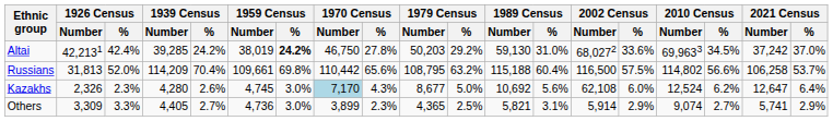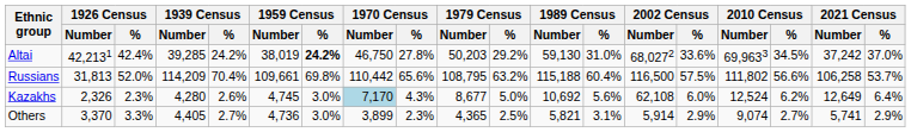 <table class="wikitable" style="text-align: right;">
 <tr style="background:#e0e0e0;">
 <th rowspan="2">Ethnic<br>group</th>
 <th colspan="2">1926 Census</th>
 <th colspan="2">1939 Census</th>
 <th colspan="2">1959 Census</th>
 <th colspan="2">1970 Census</th>
 <th colspan="2">1979 Census</th>
 <th colspan="2">1989 Census</th>
 <th colspan="2">2002 Census</th>
 <th colspan="2">2010 Census</th>
 <th colspan="2">2021 Census</th>
 </tr>
 <tr style="background:#e0e0e0;">
 <th>Number</th>
 <th>%</th>
 <th>Number</th>
 <th>%</th>
 <th>Number</th>
 <th>%</th>
 <th>Number</th>
 <th>%</th>
 <th>Number</th>
 <th>%</th>
 <th>Number</th>
 <th>%</th>
 <th>Number</th>
 <th>%</th>
 <th>Number</th>
 <th>%</th>
 <th>Number</th>
 <th>%</th>
 </tr>
 <tr>
 <td style="text-align:left;"><a href='#'>Altai</a></td>
 <td>42,213<sup>1</sup></td>
 <td>42.4%</td>
 <td>39,285</td>
 <td>24.2%</td>
 <td>38,019</td>
 <td><strong>24.2%</strong></td>
 <td>46,750</td>
 <td>27.8%</td>
 <td>50,203</td>
 <td>29.2%</td>
 <td>59,130</td>
 <td>31.0%</td>
 <td>68,027<sup>2</sup></td>
 <td>33.6%</td>
 <td>69,963<sup>3</sup></td>
 <td>34.5%</td>
 <td>37,242</td>
 <td>37.0%</td>
 </tr>
 <tr>
 <td style="text-align:left;"><a href='#'>Russians</a></td>
 <td>31,813</td>
 <td>52.0%</td>
 <td>114,209</td>
 <td>70.4%</td>
 <td>109,661</td>
 <td>69.8%</td>
 <td>110,442</td>
 <td>65.6%</td>
 <td>108,795</td>
 <td>63.2%</td>
 <td>115,188</td>
 <td>60.4%</td>
 <td>116,500</td>
 <td>57.5%</td>
-<td>114,802</td>
+<td>111,802</td>
 <td>56.6%</td>
 <td>106,258</td>
 <td>53.7%</td>
 </tr>
 <tr>
 <td align="left"><a href='#'>Kazakhs</a></td>
 <td>2,326</td>
 <td>2.3%</td>
 <td>4,280</td>
 <td>2.6%</td>
 <td>4,745</td>
 <td>3.0%</td>
 <td style="background: lightblue;">7,170</td>
 <td>4.3%</td>
 <td>8,677</td>
 <td>5.0%</td>
 <td>10,692</td>
 <td>5.6%</td>
 <td>62,108</td>
 <td>6.0%</td>
 <td>12,524</td>
 <td>6.2%</td>
-<td>12,647</td>
+<td>12,649</td>
 <td>6.4%</td>
 </tr>
 <tr>
 <td style="text-align:left;">Others</td>
-<td>3,309</td>
+<td>3,370</td>
 <td>3.3%</td>
 <td>4,405</td>
 <td>2.7%</td>
 <td>4,736</td>
 <td>3.0%</td>
 <td>3,899</td>
 <td>2.3%</td>
 <td>4,365</td>
 <td>2.5%</td>
 <td>5,821</td>
 <td>3.1%</td>
 <td>5,914</td>
 <td>2.9%</td>
 <td>9,074</td>
 <td>2.7%</td>
 <td>5,741</td>
 <td>2.9%</td>
 </tr>
 </table>
